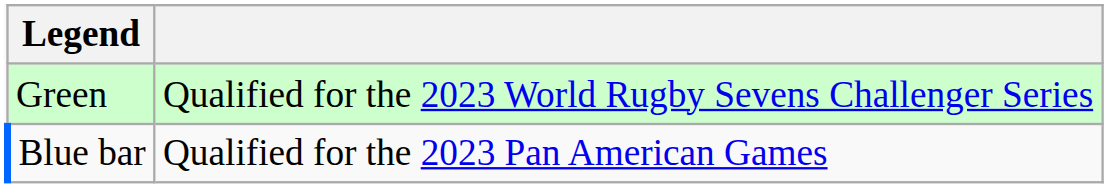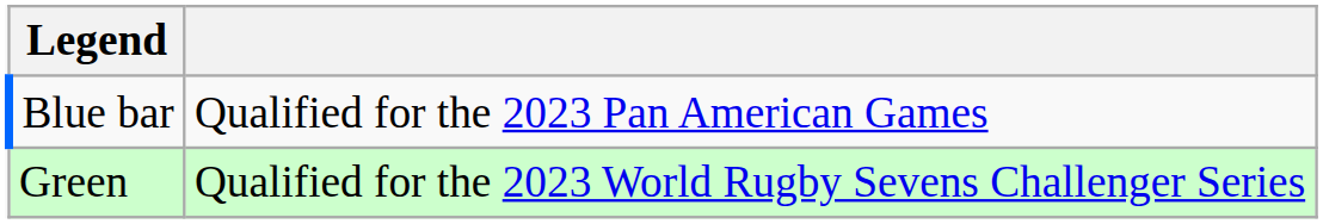 <table class="wikitable">
 <tr>
 <th>Legend</th>
 <th></th>
 </tr>
+<tr>
+<td style="border-left:3px solid #06f;">Blue bar</td>
+<td>Qualified for the <a href='#'>2023 Pan American Games</a></td>
+</tr>
 <tr bgcolor="ccffcc">
 <td>Green</td>
 <td>Qualified for the <a href='#'>2023 World Rugby Sevens Challenger Series</a></td>
 </tr>
-<tr>
-<td style="border-left:3px solid #06f;">Blue bar</td>
-<td>Qualified for the <a href='#'>2023 Pan American Games</a></td>
-</tr>
 </table>
